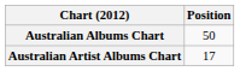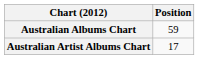 <table class="wikitable sortable plainrowheaders">
 <tr>
 <th scope="col">Chart (2012)</th>
 <th scope="col">Position</th>
 </tr>
 <tr>
 <th scope="row">Australian Albums Chart</th>
-<td style="text-align:center;">50</td>
+<td style="text-align:center;">59</td>
 </tr>
 <tr>
 <th scope="row">Australian Artist Albums Chart</th>
 <td style="text-align:center;">17</td>
 </tr>
 </table>
